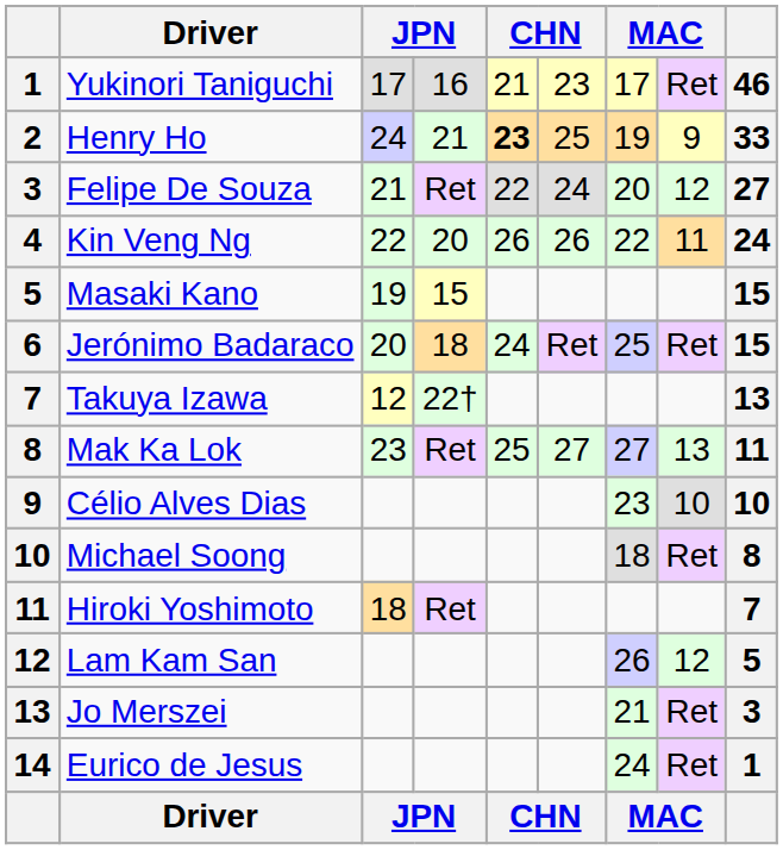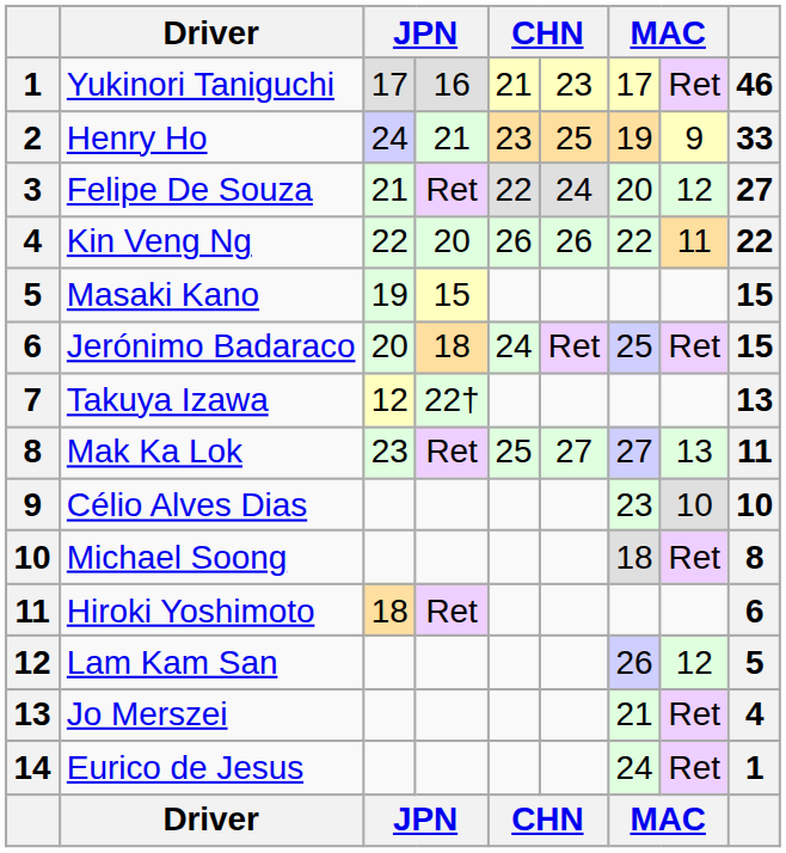 <table class="wikitable" style="font-size: 85%; text-align: center">
 <tr valign="top">
 <th valign=middle></th>
 <th valign=middle>Driver</th>
 <th colspan=2><a href='#'>JPN</a><br></th>
 <th colspan=2><a href='#'>CHN</a><br></th>
 <th colspan=2><a href='#'>MAC</a><br></th>
 <th valign=middle>  </th>
 </tr>
 <tr>
 <th>1</th>
 <td align="left"> <a href='#'>Yukinori Taniguchi</a></td>
 <td style="background:#dfdfdf;">17</td>
 <td style="background:#dfdfdf;">16</td>
 <td style="background:#ffffbf;">21</td>
 <td style="background:#ffffbf;">23</td>
 <td style="background:#ffffbf;">17</td>
 <td style="background:#efcfff;">Ret</td>
 <th>46</th>
 </tr>
 <tr>
 <th>2</th>
 <td align="left"> <a href='#'>Henry Ho</a></td>
 <td style="background:#cfcfff;">24</td>
 <td style="background:#dfffdf;">21</td>
-<td style="background:#ffdf9f;"><strong>23</strong></td>
+<td style="background:#ffdf9f;">23</td>
 <td style="background:#ffdf9f;">25</td>
 <td style="background:#ffdf9f;">19</td>
 <td style="background:#ffffbf;">9</td>
 <th>33</th>
 </tr>
 <tr>
 <th>3</th>
 <td align="left"> <a href='#'>Felipe De Souza</a></td>
 <td style="background:#dfffdf;">21</td>
 <td style="background:#efcfff;">Ret</td>
 <td style="background:#dfdfdf;">22</td>
 <td style="background:#dfdfdf;">24</td>
 <td style="background:#dfffdf;">20</td>
 <td style="background:#dfffdf;">12</td>
 <th>27</th>
 </tr>
 <tr>
 <th>4</th>
 <td align="left"> <a href='#'>Kin Veng Ng</a></td>
 <td style="background:#dfffdf;">22</td>
 <td style="background:#dfffdf;">20</td>
 <td style="background:#dfffdf;">26</td>
 <td style="background:#dfffdf;">26</td>
 <td style="background:#dfffdf;">22</td>
 <td style="background:#ffdf9f;">11</td>
-<th>24</th>
+<th>22</th>
 </tr>
 <tr>
 <th>5</th>
 <td align="left"> <a href='#'>Masaki Kano</a></td>
 <td style="background:#dfffdf;">19</td>
 <td style="background:#ffffbf;">15</td>
 <td></td>
 <td></td>
 <td></td>
 <td></td>
 <th>15</th>
 </tr>
 <tr>
 <th>6</th>
 <td align="left"> <a href='#'>Jerónimo Badaraco</a></td>
 <td style="background:#dfffdf;">20</td>
 <td style="background:#ffdf9f;">18</td>
 <td style="background:#dfffdf;">24</td>
 <td style="background:#efcfff;">Ret</td>
 <td style="background:#cfcfff;">25</td>
 <td style="background:#efcfff;">Ret</td>
 <th>15</th>
 </tr>
 <tr>
 <th>7</th>
 <td align="left"> <a href='#'>Takuya Izawa</a></td>
 <td style="background:#ffffbf;">12</td>
 <td style="background:#dfffdf;">22†</td>
 <td></td>
 <td></td>
 <td></td>
 <td></td>
 <th>13</th>
 </tr>
 <tr>
 <th>8</th>
 <td align="left"> <a href='#'>Mak Ka Lok</a></td>
 <td style="background:#dfffdf;">23</td>
 <td style="background:#efcfff;">Ret</td>
 <td style="background:#dfffdf;">25</td>
 <td style="background:#dfffdf;">27</td>
 <td style="background:#cfcfff;">27</td>
 <td style="background:#dfffdf;">13</td>
 <th>11</th>
 </tr>
 <tr>
 <th>9</th>
 <td align="left"> <a href='#'>Célio Alves Dias</a></td>
 <td></td>
 <td></td>
 <td></td>
 <td></td>
 <td style="background:#dfffdf;">23</td>
 <td style="background:#dfdfdf;">10</td>
 <th>10</th>
 </tr>
 <tr>
 <th>10</th>
 <td align="left"> <a href='#'>Michael Soong</a></td>
 <td></td>
 <td></td>
 <td></td>
 <td></td>
 <td style="background:#dfdfdf;">18</td>
 <td style="background:#efcfff;">Ret</td>
 <th>8</th>
 </tr>
 <tr>
 <th>11</th>
 <td align="left"> <a href='#'>Hiroki Yoshimoto</a></td>
 <td style="background:#ffdf9f;">18</td>
 <td style="background:#efcfff;">Ret</td>
 <td></td>
 <td></td>
 <td></td>
 <td></td>
-<th>7</th>
+<th>6</th>
 </tr>
 <tr>
 <th>12</th>
 <td align="left"> <a href='#'>Lam Kam San</a></td>
 <td></td>
 <td></td>
 <td></td>
 <td></td>
 <td style="background:#cfcfff;">26</td>
 <td style="background:#dfffdf;">12</td>
 <th>5</th>
 </tr>
 <tr>
 <th>13</th>
 <td align="left"> <a href='#'>Jo Merszei</a></td>
 <td></td>
 <td></td>
 <td></td>
 <td></td>
 <td style="background:#dfffdf;">21</td>
 <td style="background:#efcfff;">Ret</td>
-<th>3</th>
+<th>4</th>
 </tr>
 <tr>
 <th>14</th>
 <td align="left"> <a href='#'>Eurico de Jesus</a></td>
 <td></td>
 <td></td>
 <td></td>
 <td></td>
 <td style="background:#dfffdf;">24</td>
 <td style="background:#efcfff;">Ret</td>
 <th>1</th>
 </tr>
 <tr valign="top">
 <th valign=middle></th>
 <th valign=middle>Driver</th>
 <th colspan=2><a href='#'>JPN</a><br></th>
 <th colspan=2><a href='#'>CHN</a><br></th>
 <th colspan=2><a href='#'>MAC</a><br></th>
 <th valign=middle>  </th>
 </tr>
 </table>
